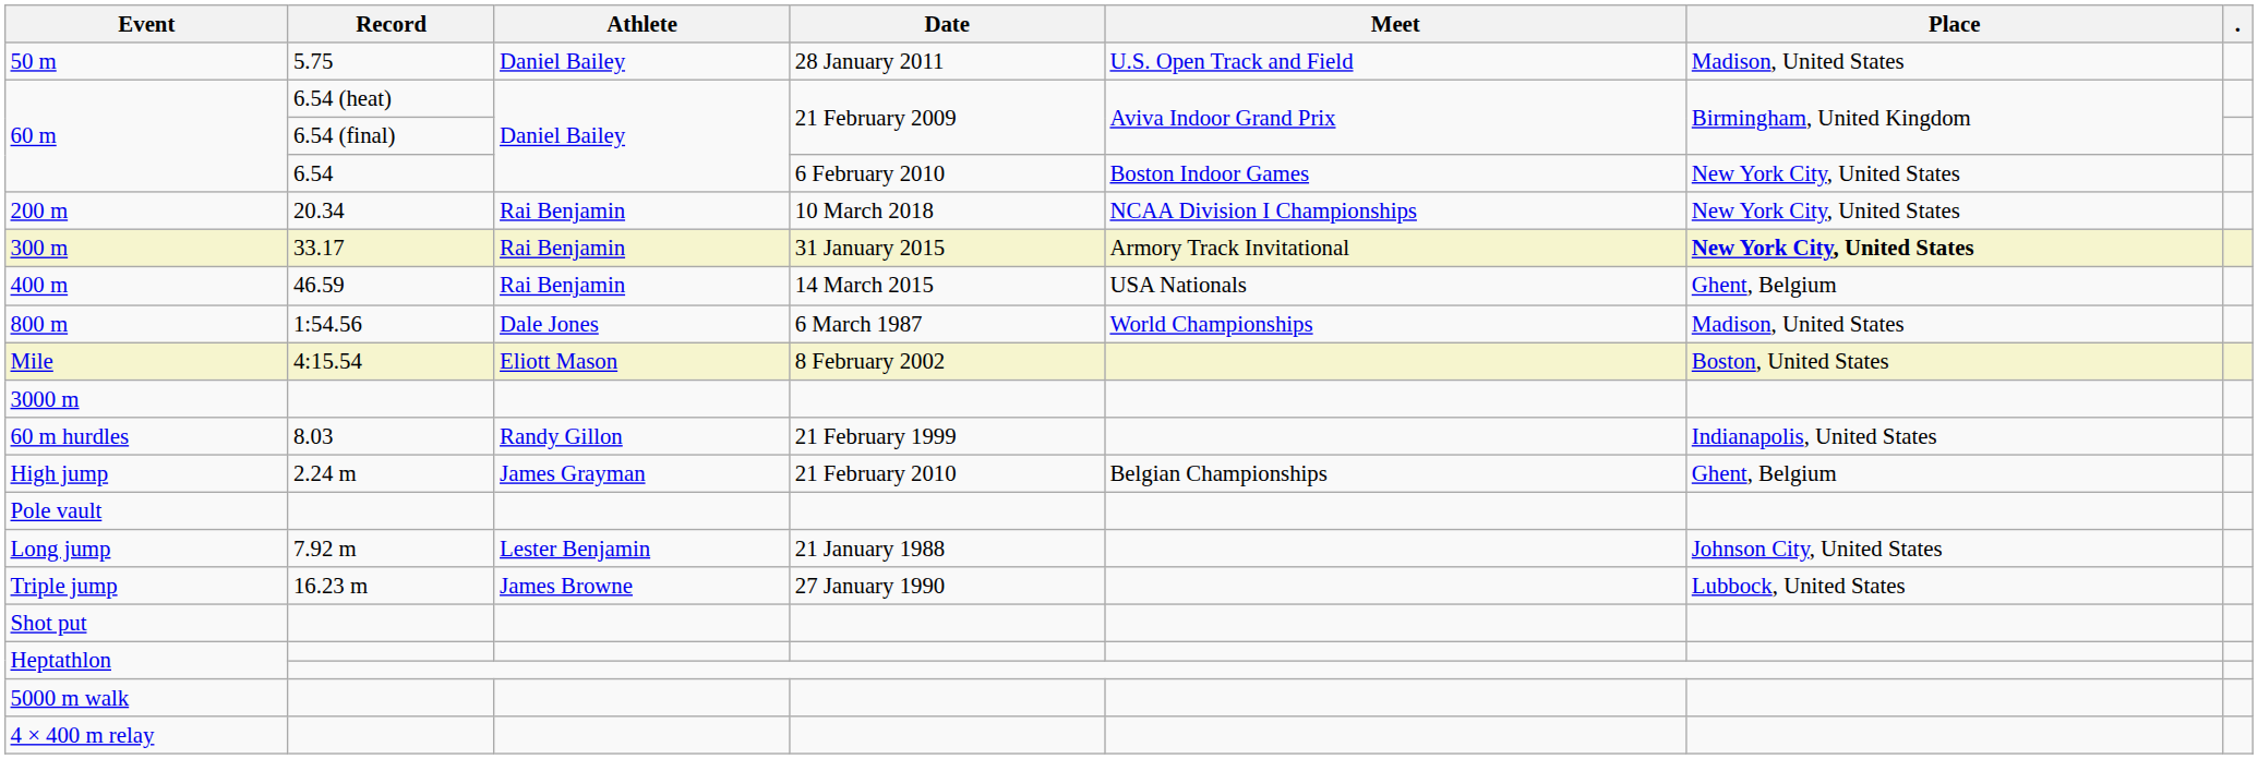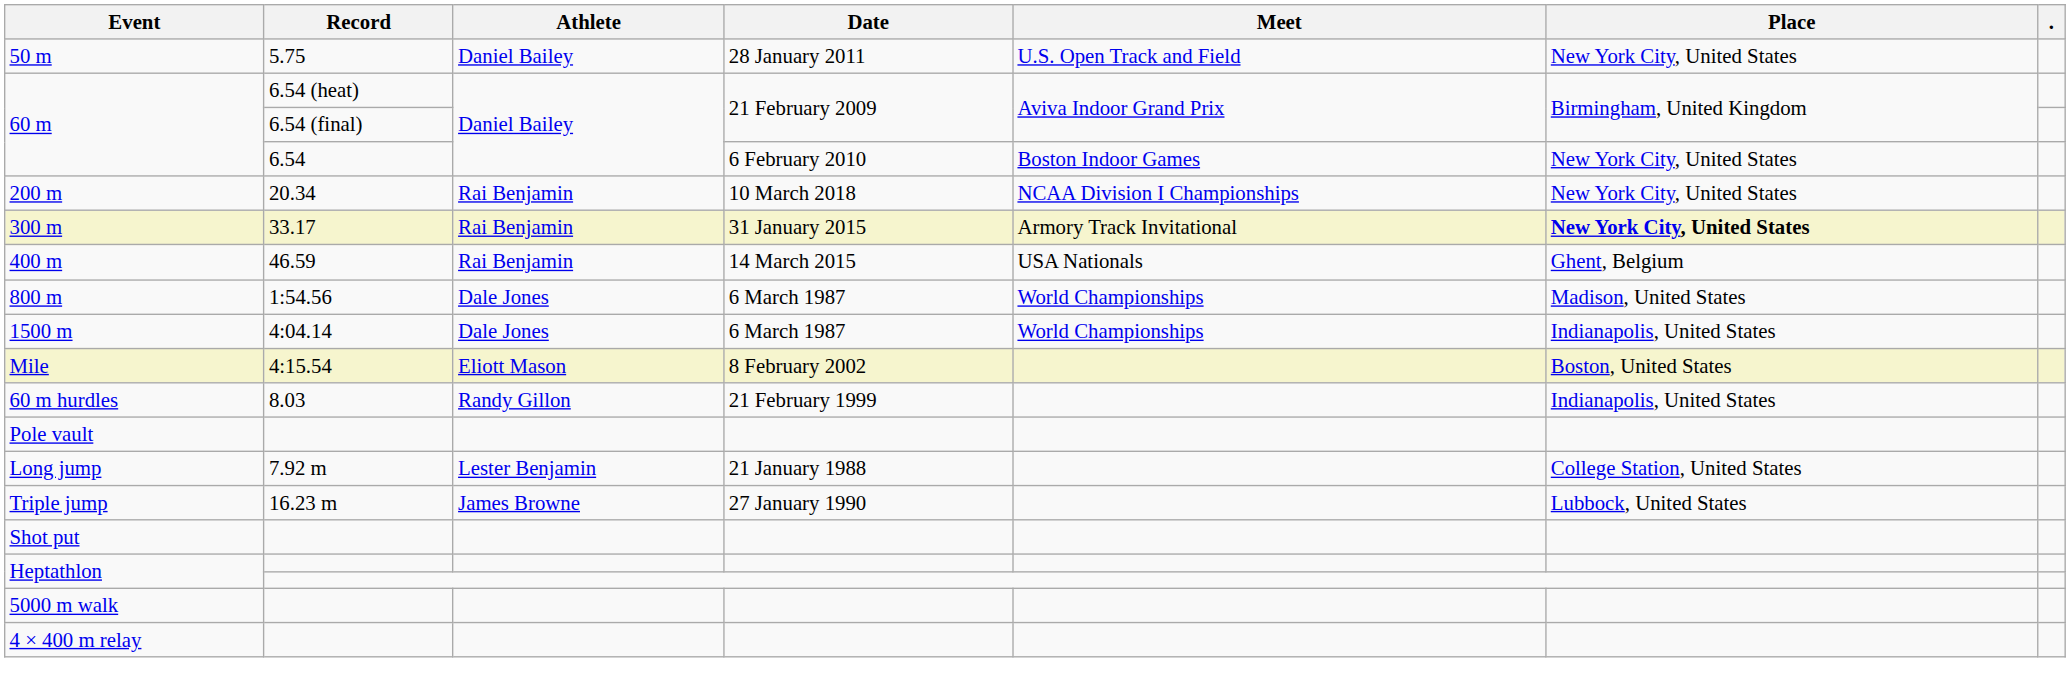 <table class="wikitable" style="font-size:95%; width: 95%;">
 <tr>
 <th>Event</th>
 <th>Record</th>
 <th>Athlete</th>
 <th>Date</th>
 <th>Meet</th>
 <th>Place</th>
 <th>.</th>
 </tr>
 <tr>
 <td><a href='#'>50 m</a></td>
 <td>5.75</td>
 <td><a href='#'>Daniel Bailey</a></td>
 <td>28 January 2011</td>
 <td><a href='#'>U.S. Open Track and Field</a></td>
-<td><a href='#'>Madison</a>, United States</td>
+<td><a href='#'>New York City</a>, United States</td>
 <td></td>
 </tr>
 <tr>
 <td rowspan=3><a href='#'>60 m</a></td>
 <td>6.54 (heat)</td>
 <td rowspan=3><a href='#'>Daniel Bailey</a></td>
 <td rowspan=2>21 February 2009</td>
 <td rowspan=2><a href='#'>Aviva Indoor Grand Prix</a></td>
 <td rowspan=2><a href='#'>Birmingham</a>, United Kingdom</td>
 <td></td>
 </tr>
 <tr>
 <td>6.54 (final)</td>
 <td></td>
 </tr>
 <tr>
 <td>6.54</td>
 <td>6 February 2010</td>
 <td><a href='#'>Boston Indoor Games</a></td>
 <td><a href='#'>New York City</a>, United States</td>
 <td></td>
 </tr>
 <tr>
 <td><a href='#'>200 m</a></td>
 <td>20.34</td>
 <td><a href='#'>Rai Benjamin</a></td>
 <td>10 March 2018</td>
 <td><a href='#'>NCAA Division I Championships</a></td>
 <td><a href='#'>New York City</a>, United States</td>
 <td></td>
 </tr>
 <tr style="background:#f6F5CE;">
 <td><a href='#'>300 m</a></td>
 <td>33.17</td>
 <td><a href='#'>Rai Benjamin</a></td>
 <td>31 January 2015</td>
 <td>Armory Track Invitational</td>
 <td><strong><a href='#'>New York City</a>, United States</strong></td>
 <td></td>
 </tr>
 <tr>
 <td><a href='#'>400 m</a></td>
 <td>46.59</td>
 <td><a href='#'>Rai Benjamin</a></td>
 <td>14 March 2015</td>
 <td>USA Nationals</td>
 <td><a href='#'>Ghent</a>, Belgium</td>
 <td></td>
 </tr>
 <tr>
 <td><a href='#'>800 m</a></td>
 <td>1:54.56</td>
 <td><a href='#'>Dale Jones</a></td>
 <td>6 March 1987</td>
 <td><a href='#'>World Championships</a></td>
 <td><a href='#'>Madison</a>, United States</td>
 <td></td>
 </tr>
+<tr>
+<td><a href='#'>1500 m</a></td>
+<td>4:04.14</td>
+<td><a href='#'>Dale Jones</a></td>
+<td>6 March 1987</td>
+<td><a href='#'>World Championships</a></td>
+<td><a href='#'>Indianapolis</a>, United States</td>
+<td></td>
+</tr>
 <tr style="background:#f6F5CE;">
 <td><a href='#'>Mile</a></td>
 <td>4:15.54</td>
 <td><a href='#'>Eliott Mason</a></td>
 <td>8 February 2002</td>
 <td></td>
 <td><a href='#'>Boston</a>, United States</td>
 <td></td>
 </tr>
 <tr>
-<td><a href='#'>3000 m</a></td>
-<td></td>
-<td></td>
-<td></td>
-<td></td>
-<td></td>
-<td></td>
-</tr>
-<tr>
 <td><a href='#'>60 m hurdles</a></td>
 <td>8.03</td>
 <td><a href='#'>Randy Gillon</a></td>
 <td>21 February 1999</td>
 <td></td>
 <td><a href='#'>Indianapolis</a>, United States</td>
-<td></td>
-</tr>
-<tr>
-<td><a href='#'>High jump</a></td>
-<td>2.24 m</td>
-<td><a href='#'>James Grayman</a></td>
-<td>21 February 2010</td>
-<td>Belgian Championships</td>
-<td><a href='#'>Ghent</a>, Belgium</td>
 <td></td>
 </tr>
 <tr>
 <td><a href='#'>Pole vault</a></td>
 <td></td>
 <td></td>
 <td></td>
 <td></td>
 <td></td>
 <td></td>
 </tr>
 <tr>
 <td><a href='#'>Long jump</a></td>
 <td>7.92 m</td>
 <td><a href='#'>Lester Benjamin</a></td>
 <td>21 January 1988</td>
 <td></td>
-<td><a href='#'>Johnson City</a>, United States</td>
+<td><a href='#'>College Station</a>, United States</td>
 <td></td>
 </tr>
 <tr>
 <td><a href='#'>Triple jump</a></td>
 <td>16.23 m</td>
 <td><a href='#'>James Browne</a></td>
 <td>27 January 1990</td>
 <td></td>
 <td><a href='#'>Lubbock</a>, United States</td>
 <td></td>
 </tr>
 <tr>
 <td><a href='#'>Shot put</a></td>
 <td></td>
 <td></td>
 <td></td>
 <td></td>
 <td></td>
 <td></td>
 </tr>
 <tr>
 <td rowspan=2><a href='#'>Heptathlon</a></td>
 <td></td>
 <td></td>
 <td></td>
 <td></td>
 <td></td>
 <td></td>
 </tr>
 <tr>
 <td colspan=5></td>
 <td></td>
 </tr>
 <tr>
 <td><a href='#'>5000 m walk</a></td>
 <td></td>
 <td></td>
 <td></td>
 <td></td>
 <td></td>
 <td></td>
 </tr>
 <tr>
 <td><a href='#'>4 × 400 m relay</a></td>
 <td></td>
 <td></td>
 <td></td>
 <td></td>
 <td></td>
 <td></td>
 </tr>
 </table>
